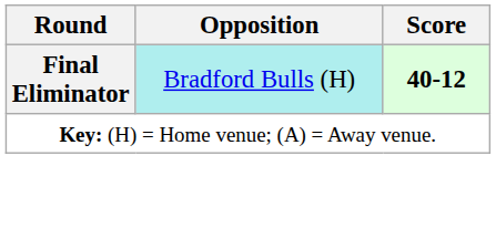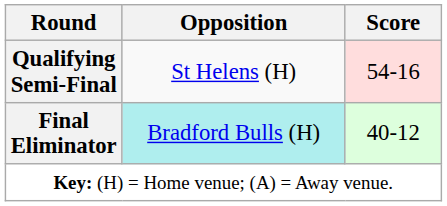 <table class="wikitable plainrowheaders" style="text-align:center;margin-left:1em;">
 <tr>
 <th width="25">Round</th>
 <th width="150">Opposition</th>
 <th width="60">Score</th>
 </tr>
 <tr>
+<th scope=row style="text-align:center">Qualifying Semi-Final</th>
+<td> <a href='#'>St Helens</a> (H)</td>
+<td bgcolor=FFDDDD>54-16</td>
+</tr>
+<tr>
 <th scope=row style="text-align:center">Final Eliminator</th>
 <td style="background: paleturquoise;"> <a href='#'>Bradford Bulls</a> (H)</td>
-<td bgcolor=DDFFDD><strong>40-12</strong></td>
+<td bgcolor=DDFFDD>40-12</td>
 </tr>
 <tr>
 <td colspan="3" style="background-color:white;"><small><strong>Key:</strong> (H) = Home venue; (A) = Away venue.</small></td>
 </tr>
 </table>
